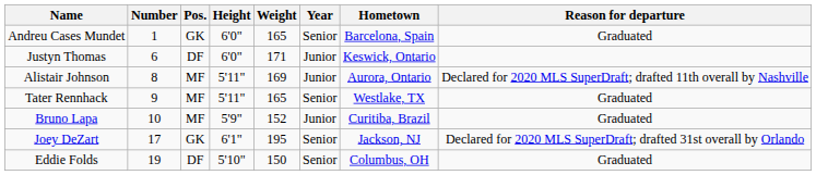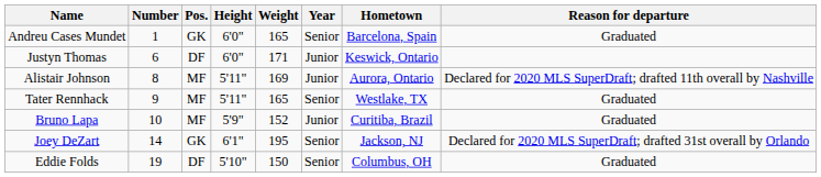 <table class="wikitable sortable" border="1" style="text-align:center;">
 <tr>
 <th>Name</th>
 <th>Number</th>
 <th>Pos.</th>
 <th>Height</th>
 <th>Weight</th>
 <th>Year</th>
 <th>Hometown</th>
 <th class="unsortable">Reason for departure</th>
 </tr>
 <tr>
 <td>Andreu Cases Mundet</td>
 <td>1</td>
 <td>GK</td>
 <td>6'0"</td>
 <td>165</td>
 <td>Senior</td>
 <td><a href='#'>Barcelona, Spain</a></td>
 <td>Graduated</td>
 </tr>
 <tr>
 <td>Justyn Thomas</td>
 <td>6</td>
 <td>DF</td>
 <td>6'0"</td>
 <td>171</td>
 <td>Junior</td>
 <td><a href='#'>Keswick, Ontario</a></td>
 <td></td>
 </tr>
 <tr>
 <td>Alistair Johnson</td>
 <td>8</td>
 <td>MF</td>
 <td>5'11"</td>
 <td>169</td>
 <td>Junior</td>
 <td><a href='#'>Aurora, Ontario</a></td>
 <td>Declared for <a href='#'>2020 MLS SuperDraft</a>; drafted 11th overall by <a href='#'>Nashville</a></td>
 </tr>
 <tr>
 <td>Tater Rennhack</td>
 <td>9</td>
 <td>MF</td>
 <td>5'11"</td>
 <td>165</td>
 <td> Senior</td>
 <td><a href='#'>Westlake, TX</a></td>
 <td>Graduated</td>
 </tr>
 <tr>
 <td><a href='#'>Bruno Lapa</a></td>
 <td>10</td>
 <td>MF</td>
 <td>5'9"</td>
 <td>152</td>
 <td>Junior</td>
 <td><a href='#'>Curitiba, Brazil</a></td>
 <td>Graduated</td>
 </tr>
 <tr>
 <td><a href='#'>Joey DeZart</a></td>
-<td>17</td>
+<td>14</td>
 <td>GK</td>
 <td>6'1"</td>
 <td>195</td>
 <td>Senior</td>
 <td><a href='#'>Jackson, NJ</a></td>
 <td>Declared for <a href='#'>2020 MLS SuperDraft</a>; drafted 31st overall by <a href='#'>Orlando</a></td>
 </tr>
 <tr>
 <td>Eddie Folds</td>
 <td>19</td>
 <td>DF</td>
 <td>5'10"</td>
 <td>150</td>
 <td>Senior</td>
 <td><a href='#'>Columbus, OH</a></td>
 <td>Graduated</td>
 </tr>
 </table>
